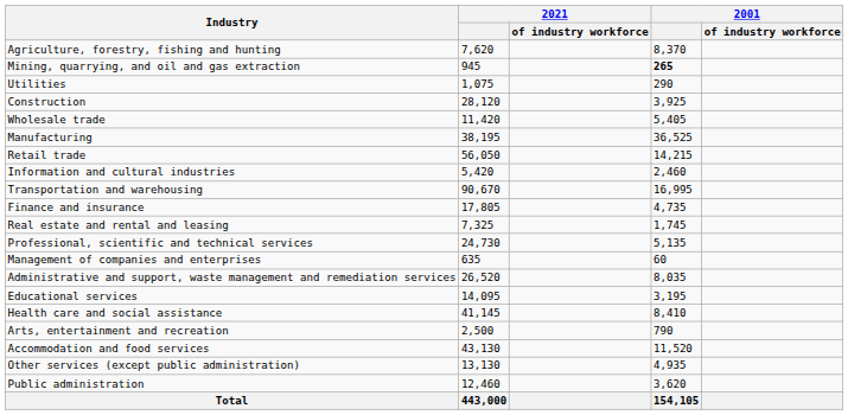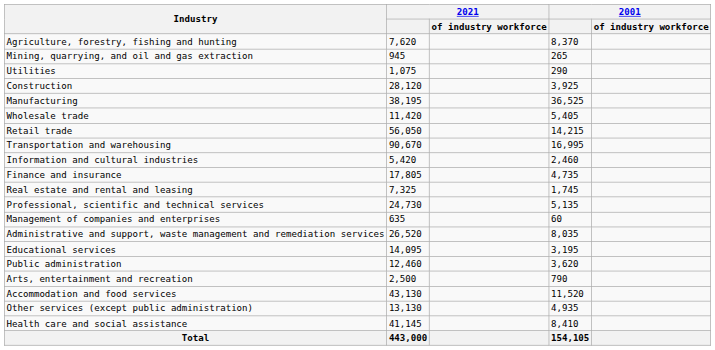 <table class="wikitable collapsible sortable">
 <tr>
 <th rowspan="2">Industry</th>
 <th colspan="2"><a href='#'>2021</a></th>
 <th colspan="2"><a href='#'>2001</a></th>
 </tr>
 <tr>
 <th><a href='#'></a></th>
 <th> of industry workforce</th>
 <th><a href='#'></a></th>
 <th> of industry workforce</th>
 </tr>
 <tr>
 <td>Agriculture, forestry, fishing and hunting</td>
 <td>7,620</td>
 <td></td>
 <td>8,370</td>
 <td></td>
 </tr>
 <tr>
 <td>Mining, quarrying, and oil and gas extraction</td>
 <td>945</td>
 <td></td>
-<td><strong>265</strong></td>
+<td>265</td>
 <td></td>
 </tr>
 <tr>
 <td>Utilities</td>
 <td>1,075</td>
 <td></td>
 <td>290</td>
 <td></td>
 </tr>
 <tr>
 <td>Construction</td>
 <td>28,120</td>
 <td></td>
 <td>3,925</td>
 <td></td>
 </tr>
 <tr>
+<td>Manufacturing</td>
+<td>38,195</td>
+<td></td>
+<td>36,525</td>
+<td></td>
+</tr>
+<tr>
 <td>Wholesale trade</td>
 <td>11,420</td>
 <td></td>
 <td>5,405</td>
-<td></td>
-</tr>
-<tr>
-<td>Manufacturing</td>
-<td>38,195</td>
-<td></td>
-<td>36,525</td>
 <td></td>
 </tr>
 <tr>
 <td>Retail trade</td>
 <td>56,050</td>
 <td></td>
 <td>14,215</td>
 <td></td>
 </tr>
 <tr>
+<td>Transportation and warehousing</td>
+<td>90,670</td>
+<td></td>
+<td>16,995</td>
+<td></td>
+</tr>
+<tr>
 <td>Information and cultural industries</td>
 <td>5,420</td>
 <td></td>
 <td>2,460</td>
-<td></td>
-</tr>
-<tr>
-<td>Transportation and warehousing</td>
-<td>90,670</td>
-<td></td>
-<td>16,995</td>
 <td></td>
 </tr>
 <tr>
 <td>Finance and insurance</td>
 <td>17,805</td>
 <td></td>
 <td>4,735</td>
 <td></td>
 </tr>
 <tr>
 <td>Real estate and rental and leasing</td>
 <td>7,325</td>
 <td></td>
 <td>1,745</td>
 <td></td>
 </tr>
 <tr>
 <td>Professional, scientific and technical services</td>
 <td>24,730</td>
 <td></td>
 <td>5,135</td>
 <td></td>
 </tr>
 <tr>
 <td>Management of companies and enterprises</td>
 <td>635</td>
 <td></td>
 <td>60</td>
 <td></td>
 </tr>
 <tr>
 <td>Administrative and support, waste management and remediation services</td>
 <td>26,520</td>
 <td></td>
 <td>8,035</td>
 <td></td>
 </tr>
 <tr>
 <td>Educational services</td>
 <td>14,095</td>
 <td></td>
 <td>3,195</td>
 <td></td>
 </tr>
 <tr>
-<td>Health care and social assistance</td>
-<td>41,145</td>
+<td>Public administration</td>
+<td>12,460</td>
 <td></td>
-<td>8,410</td>
+<td>3,620</td>
 <td></td>
 </tr>
 <tr>
 <td>Arts, entertainment and recreation</td>
 <td>2,500</td>
 <td></td>
 <td>790</td>
 <td></td>
 </tr>
 <tr>
 <td>Accommodation and food services</td>
 <td>43,130</td>
 <td></td>
 <td>11,520</td>
 <td></td>
 </tr>
 <tr>
 <td>Other services (except public administration)</td>
 <td>13,130</td>
 <td></td>
 <td>4,935</td>
 <td></td>
 </tr>
 <tr>
-<td>Public administration</td>
-<td>12,460</td>
+<td>Health care and social assistance</td>
+<td>41,145</td>
 <td></td>
-<td>3,620</td>
+<td>8,410</td>
 <td></td>
 </tr>
 <tr>
 <th>Total</th>
 <th>443,000</th>
 <th></th>
 <th>154,105</th>
 <th></th>
 </tr>
 </table>
